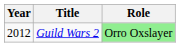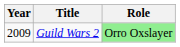 <table class="wikitable">
 <tr>
 <th>Year</th>
 <th>Title</th>
 <th>Role</th>
 </tr>
 <tr>
-<td>2012</td>
+<td>2009</td>
 <td><em><a href='#'>Guild Wars 2</a></em></td>
 <td style="background: lightgreen;">Orro Oxslayer</td>
 </tr>
 </table>
